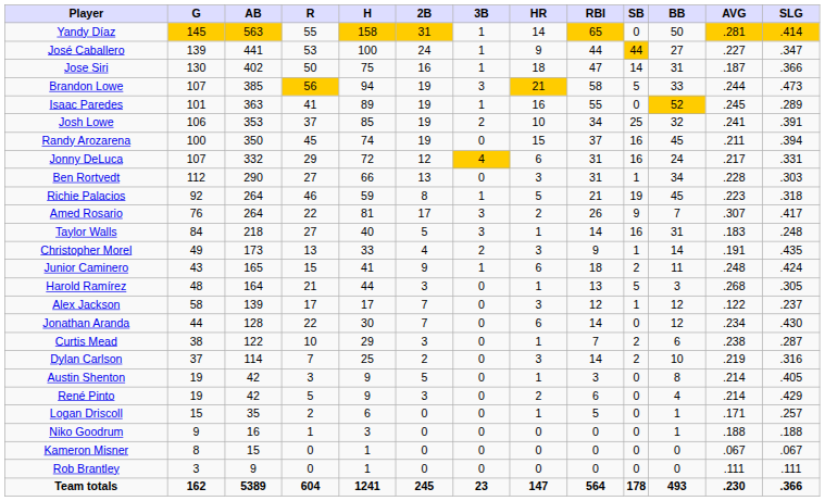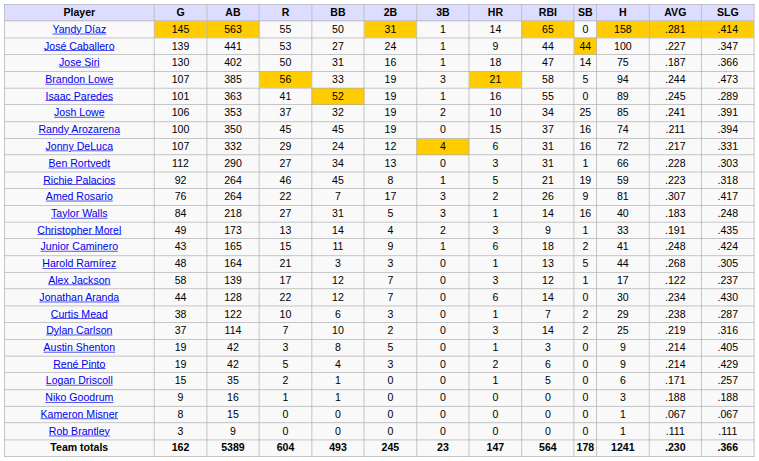 <table class="wikitable" style="text-align:center;">
 <tr>
 <th style="background:#ddf;width:20%;"><strong>Player</strong></th>
 <th style="background:#ddf;width:7%;"><strong>G</strong></th>
 <th style="background:#ddf;width:7%;"><strong>AB</strong></th>
 <th style="background:#ddf;width:7%;"><strong>R</strong></th>
-<th style="background:#ddf;width:7%;"><strong>H</strong></th>
+<th style="background:#ddf;width:7%;"><strong>BB</strong></th>
 <th style="background:#ddf;width:7%;"><strong>2B</strong></th>
 <th style="background:#ddf;width:7%;"><strong>3B</strong></th>
 <th style="background:#ddf;width:7%;"><strong>HR</strong></th>
 <th style="background:#ddf;width:7%;"><strong>RBI</strong></th>
 <th style="background:#ddf;width;7%;"><strong>SB</strong></th>
-<th style="background:#ddf;width:7%;"><strong>BB</strong></th>
+<th style="background:#ddf;width:7%;"><strong>H</strong></th>
 <th style="background:#ddf;width:7%;"><strong>AVG</strong></th>
 <th style="background:#ddf;width:7%;"><strong>SLG</strong></th>
 </tr>
 <tr>
 <td><a href='#'>Yandy Díaz</a></td>
 <td bgcolor=#ffcc00>145</td>
 <td bgcolor=#ffcc00>563</td>
 <td>55</td>
-<td bgcolor=#ffcc00>158</td>
+<td>50</td>
 <td bgcolor=#ffcc00>31</td>
 <td>1</td>
 <td>14</td>
 <td bgcolor=#ffcc00>65</td>
 <td>0</td>
-<td>50</td>
+<td bgcolor=#ffcc00>158</td>
 <td bgcolor=#ffcc00>.281</td>
 <td bgcolor=#ffcc00>.414</td>
 </tr>
 <tr>
 <td><a href='#'>José Caballero</a></td>
 <td>139</td>
 <td>441</td>
 <td>53</td>
-<td>100</td>
+<td>27</td>
 <td>24</td>
 <td>1</td>
 <td>9</td>
 <td>44</td>
 <td bgcolor=#ffcc00>44</td>
-<td>27</td>
+<td>100</td>
 <td>.227</td>
 <td>.347</td>
 </tr>
 <tr>
 <td><a href='#'>Jose Siri</a></td>
 <td>130</td>
 <td>402</td>
 <td>50</td>
-<td>75</td>
+<td>31</td>
 <td>16</td>
 <td>1</td>
 <td>18</td>
 <td>47</td>
 <td>14</td>
-<td>31</td>
+<td>75</td>
 <td>.187</td>
 <td>.366</td>
 </tr>
 <tr>
 <td><a href='#'>Brandon Lowe</a></td>
 <td>107</td>
 <td>385</td>
 <td bgcolor=#ffcc00>56</td>
-<td>94</td>
+<td>33</td>
 <td>19</td>
 <td>3</td>
 <td bgcolor=#ffcc00>21</td>
 <td>58</td>
 <td>5</td>
-<td>33</td>
+<td>94</td>
 <td>.244</td>
 <td>.473</td>
 </tr>
 <tr>
 <td><a href='#'>Isaac Paredes</a></td>
 <td>101</td>
 <td>363</td>
 <td>41</td>
-<td>89</td>
+<td bgcolor=#ffcc00>52</td>
 <td>19</td>
 <td>1</td>
 <td>16</td>
 <td>55</td>
 <td>0</td>
-<td bgcolor=#ffcc00>52</td>
+<td>89</td>
 <td>.245</td>
 <td>.289</td>
 </tr>
 <tr>
 <td><a href='#'>Josh Lowe</a></td>
 <td>106</td>
 <td>353</td>
 <td>37</td>
-<td>85</td>
+<td>32</td>
 <td>19</td>
 <td>2</td>
 <td>10</td>
 <td>34</td>
 <td>25</td>
-<td>32</td>
+<td>85</td>
 <td>.241</td>
 <td>.391</td>
 </tr>
 <tr>
 <td><a href='#'>Randy Arozarena</a></td>
 <td>100</td>
 <td>350</td>
 <td>45</td>
-<td>74</td>
+<td>45</td>
 <td>19</td>
 <td>0</td>
 <td>15</td>
 <td>37</td>
 <td>16</td>
-<td>45</td>
+<td>74</td>
 <td>.211</td>
 <td>.394</td>
 </tr>
 <tr>
 <td><a href='#'>Jonny DeLuca</a></td>
 <td>107</td>
 <td>332</td>
 <td>29</td>
-<td>72</td>
+<td>24</td>
 <td>12</td>
 <td bgcolor=#ffcc00>4</td>
 <td>6</td>
 <td>31</td>
 <td>16</td>
-<td>24</td>
+<td>72</td>
 <td>.217</td>
 <td>.331</td>
 </tr>
 <tr>
 <td><a href='#'>Ben Rortvedt</a></td>
 <td>112</td>
 <td>290</td>
 <td>27</td>
-<td>66</td>
+<td>34</td>
 <td>13</td>
 <td>0</td>
 <td>3</td>
 <td>31</td>
 <td>1</td>
-<td>34</td>
+<td>66</td>
 <td>.228</td>
 <td>.303</td>
 </tr>
 <tr>
 <td><a href='#'>Richie Palacios</a></td>
 <td>92</td>
 <td>264</td>
 <td>46</td>
-<td>59</td>
+<td>45</td>
 <td>8</td>
 <td>1</td>
 <td>5</td>
 <td>21</td>
 <td>19</td>
-<td>45</td>
+<td>59</td>
 <td>.223</td>
 <td>.318</td>
 </tr>
 <tr>
 <td><a href='#'>Amed Rosario</a></td>
 <td>76</td>
 <td>264</td>
 <td>22</td>
-<td>81</td>
+<td>7</td>
 <td>17</td>
 <td>3</td>
 <td>2</td>
 <td>26</td>
 <td>9</td>
-<td>7</td>
+<td>81</td>
 <td>.307</td>
 <td>.417</td>
 </tr>
 <tr>
 <td><a href='#'>Taylor Walls</a></td>
 <td>84</td>
 <td>218</td>
 <td>27</td>
-<td>40</td>
+<td>31</td>
 <td>5</td>
 <td>3</td>
 <td>1</td>
 <td>14</td>
 <td>16</td>
-<td>31</td>
+<td>40</td>
 <td>.183</td>
 <td>.248</td>
 </tr>
 <tr>
 <td><a href='#'>Christopher Morel</a></td>
 <td>49</td>
 <td>173</td>
 <td>13</td>
-<td>33</td>
+<td>14</td>
 <td>4</td>
 <td>2</td>
 <td>3</td>
 <td>9</td>
 <td>1</td>
-<td>14</td>
+<td>33</td>
 <td>.191</td>
 <td>.435</td>
 </tr>
 <tr>
 <td><a href='#'>Junior Caminero</a></td>
 <td>43</td>
 <td>165</td>
 <td>15</td>
-<td>41</td>
+<td>11</td>
 <td>9</td>
 <td>1</td>
 <td>6</td>
 <td>18</td>
 <td>2</td>
-<td>11</td>
+<td>41</td>
 <td>.248</td>
 <td>.424</td>
 </tr>
 <tr>
 <td><a href='#'>Harold Ramírez</a></td>
 <td>48</td>
 <td>164</td>
 <td>21</td>
-<td>44</td>
+<td>3</td>
 <td>3</td>
 <td>0</td>
 <td>1</td>
 <td>13</td>
 <td>5</td>
-<td>3</td>
+<td>44</td>
 <td>.268</td>
 <td>.305</td>
 </tr>
 <tr>
 <td><a href='#'>Alex Jackson</a></td>
 <td>58</td>
 <td>139</td>
 <td>17</td>
-<td>17</td>
+<td>12</td>
 <td>7</td>
 <td>0</td>
 <td>3</td>
 <td>12</td>
 <td>1</td>
-<td>12</td>
+<td>17</td>
 <td>.122</td>
 <td>.237</td>
 </tr>
 <tr>
 <td><a href='#'>Jonathan Aranda</a></td>
 <td>44</td>
 <td>128</td>
 <td>22</td>
-<td>30</td>
+<td>12</td>
 <td>7</td>
 <td>0</td>
 <td>6</td>
 <td>14</td>
 <td>0</td>
-<td>12</td>
+<td>30</td>
 <td>.234</td>
 <td>.430</td>
 </tr>
 <tr>
 <td><a href='#'>Curtis Mead</a></td>
 <td>38</td>
 <td>122</td>
 <td>10</td>
-<td>29</td>
+<td>6</td>
 <td>3</td>
 <td>0</td>
 <td>1</td>
 <td>7</td>
 <td>2</td>
-<td>6</td>
+<td>29</td>
 <td>.238</td>
 <td>.287</td>
 </tr>
 <tr>
 <td><a href='#'>Dylan Carlson</a></td>
 <td>37</td>
 <td>114</td>
 <td>7</td>
-<td>25</td>
+<td>10</td>
 <td>2</td>
 <td>0</td>
 <td>3</td>
 <td>14</td>
 <td>2</td>
-<td>10</td>
+<td>25</td>
 <td>.219</td>
 <td>.316</td>
 </tr>
 <tr>
 <td><a href='#'>Austin Shenton</a></td>
 <td>19</td>
 <td>42</td>
 <td>3</td>
-<td>9</td>
+<td>8</td>
 <td>5</td>
 <td>0</td>
 <td>1</td>
 <td>3</td>
 <td>0</td>
-<td>8</td>
+<td>9</td>
 <td>.214</td>
 <td>.405</td>
 </tr>
 <tr>
 <td><a href='#'>René Pinto</a></td>
 <td>19</td>
 <td>42</td>
 <td>5</td>
-<td>9</td>
+<td>4</td>
 <td>3</td>
 <td>0</td>
 <td>2</td>
 <td>6</td>
 <td>0</td>
-<td>4</td>
+<td>9</td>
 <td>.214</td>
 <td>.429</td>
 </tr>
 <tr>
 <td><a href='#'>Logan Driscoll</a></td>
 <td>15</td>
 <td>35</td>
 <td>2</td>
-<td>6</td>
+<td>1</td>
 <td>0</td>
 <td>0</td>
 <td>1</td>
 <td>5</td>
 <td>0</td>
-<td>1</td>
+<td>6</td>
 <td>.171</td>
 <td>.257</td>
 </tr>
 <tr>
 <td><a href='#'>Niko Goodrum</a></td>
 <td>9</td>
 <td>16</td>
 <td>1</td>
-<td>3</td>
+<td>1</td>
 <td>0</td>
 <td>0</td>
 <td>0</td>
 <td>0</td>
 <td>0</td>
-<td>1</td>
+<td>3</td>
 <td>.188</td>
 <td>.188</td>
 </tr>
 <tr>
 <td><a href='#'>Kameron Misner</a></td>
 <td>8</td>
 <td>15</td>
 <td>0</td>
-<td>1</td>
 <td>0</td>
 <td>0</td>
 <td>0</td>
 <td>0</td>
 <td>0</td>
 <td>0</td>
+<td>1</td>
 <td>.067</td>
 <td>.067</td>
 </tr>
 <tr>
 <td><a href='#'>Rob Brantley</a></td>
 <td>3</td>
 <td>9</td>
 <td>0</td>
-<td>1</td>
 <td>0</td>
 <td>0</td>
 <td>0</td>
 <td>0</td>
 <td>0</td>
 <td>0</td>
+<td>1</td>
 <td>.111</td>
 <td>.111</td>
 </tr>
 <tr>
 <td><strong>Team totals</strong></td>
 <td><strong>162</strong></td>
 <td><strong>5389</strong></td>
 <td><strong>604</strong></td>
-<td><strong>1241</strong></td>
+<td><strong>493</strong></td>
 <td><strong>245</strong></td>
 <td><strong>23</strong></td>
 <td><strong>147</strong></td>
 <td><strong>564</strong></td>
 <td><strong>178</strong></td>
-<td><strong>493</strong></td>
+<td><strong>1241</strong></td>
 <td><strong>.230</strong></td>
 <td><strong>.366</strong></td>
 </tr>
 </table>
